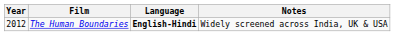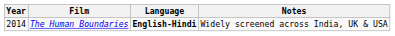 <table class="wikitable sortable">
 <tr>
 <th>Year</th>
 <th>Film</th>
 <th>Language</th>
 <th>Notes</th>
 </tr>
 <tr>
-<td>2012</td>
+<td>2014</td>
 <td><em><a href='#'>The Human Boundaries</a></em></td>
 <td><strong>English-Hindi</strong></td>
 <td>Widely screened across India, UK & USA</td>
 </tr>
 </table>
